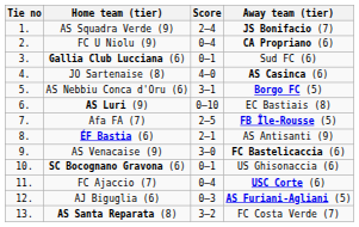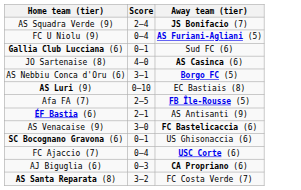 <table class="wikitable" style="text-align: center">
 <tr>
-<th>Tie no</th>
 <th>Home team (tier)</th>
 <th>Score</th>
 <th>Away team (tier)</th>
 </tr>
 <tr>
-<td>1.</td>
 <td>AS Squadra Verde (9)</td>
 <td>2–4</td>
 <td><strong>JS Bonifacio</strong> (7)</td>
 </tr>
 <tr>
-<td>2.</td>
 <td>FC U Niolu (9)</td>
 <td>0–4</td>
-<td><strong>CA Propriano</strong> (6)</td>
+<td><strong><a href='#'>AS Furiani-Agliani</a></strong> (5)</td>
 </tr>
 <tr>
-<td>3.</td>
 <td><strong>Gallia Club Lucciana</strong> (6)</td>
 <td>0–1</td>
 <td>Sud FC (6)</td>
 </tr>
 <tr>
-<td>4.</td>
 <td>JO Sartenaise (8)</td>
 <td>4–0</td>
 <td><strong>AS Casinca</strong> (6)</td>
 </tr>
 <tr>
-<td>5.</td>
 <td>AS Nebbiu Conca d'Oru (6)</td>
 <td>3–1</td>
 <td><strong><a href='#'>Borgo FC</a></strong> (5)</td>
 </tr>
 <tr>
-<td>6.</td>
 <td><strong>AS Luri</strong> (9)</td>
 <td>0–10</td>
 <td>EC Bastiais (8)</td>
 </tr>
 <tr>
-<td>7.</td>
 <td>Afa FA (7)</td>
 <td>2–5</td>
 <td><strong><a href='#'>FB Île-Rousse</a></strong> (5)</td>
 </tr>
 <tr>
-<td>8.</td>
 <td><strong><a href='#'>ÉF Bastia</a></strong> (6)</td>
 <td>2–1</td>
 <td>AS Antisanti (9)</td>
 </tr>
 <tr>
-<td>9.</td>
 <td>AS Venacaise (9)</td>
 <td>3–0 </td>
 <td><strong>FC Bastelicaccia</strong> (6)</td>
 </tr>
 <tr>
-<td>10.</td>
 <td><strong>SC Bocognano Gravona</strong> (6)</td>
 <td>0–1</td>
 <td>US Ghisonaccia (6)</td>
 </tr>
 <tr>
-<td>11.</td>
 <td>FC Ajaccio (7)</td>
 <td>0–4</td>
 <td><strong><a href='#'>USC Corte</a></strong> (6)</td>
 </tr>
 <tr>
-<td>12.</td>
 <td>AJ Biguglia (6)</td>
 <td>0–3</td>
-<td><strong><a href='#'>AS Furiani-Agliani</a></strong> (5)</td>
+<td><strong>CA Propriano</strong> (6)</td>
 </tr>
 <tr>
-<td>13.</td>
 <td><strong>AS Santa Reparata</strong> (8)</td>
 <td>3–2</td>
 <td>FC Costa Verde (7)</td>
 </tr>
 </table>
